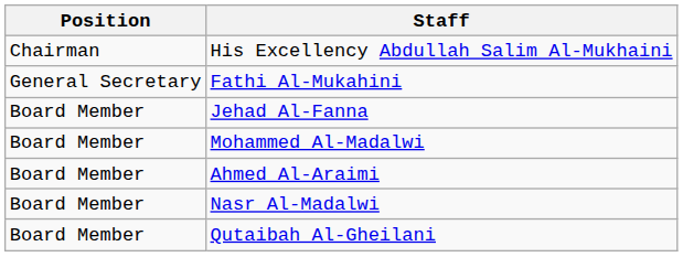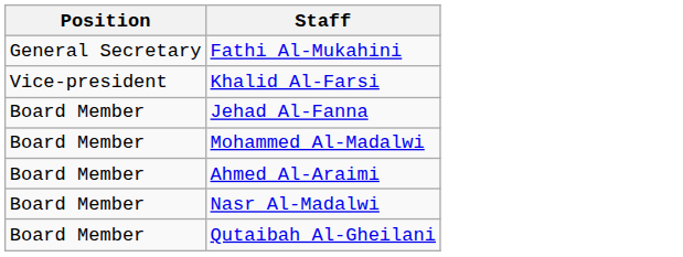 <table class=wikitable>
 <tr>
 <th>Position</th>
 <th>Staff</th>
 </tr>
 <tr>
-<td>Chairman</td>
-<td>His Excellency <a href='#'>Abdullah Salim Al-Mukhaini</a></td>
+<td>General Secretary</td>
+<td><a href='#'>Fathi Al-Mukahini</a></td>
 </tr>
 <tr>
-<td>General Secretary</td>
-<td><a href='#'>Fathi Al-Mukahini</a></td>
+<td>Vice-president</td>
+<td><a href='#'>Khalid Al-Farsi</a></td>
 </tr>
 <tr>
 <td>Board Member</td>
 <td><a href='#'>Jehad Al-Fanna</a></td>
 </tr>
 <tr>
 <td>Board Member</td>
 <td><a href='#'>Mohammed Al-Madalwi</a></td>
 </tr>
 <tr>
 <td>Board Member</td>
 <td><a href='#'>Ahmed Al-Araimi</a></td>
 </tr>
 <tr>
 <td>Board Member</td>
 <td><a href='#'>Nasr Al-Madalwi</a></td>
 </tr>
 <tr>
 <td>Board Member</td>
 <td><a href='#'>Qutaibah Al-Gheilani</a></td>
 </tr>
 </table>
